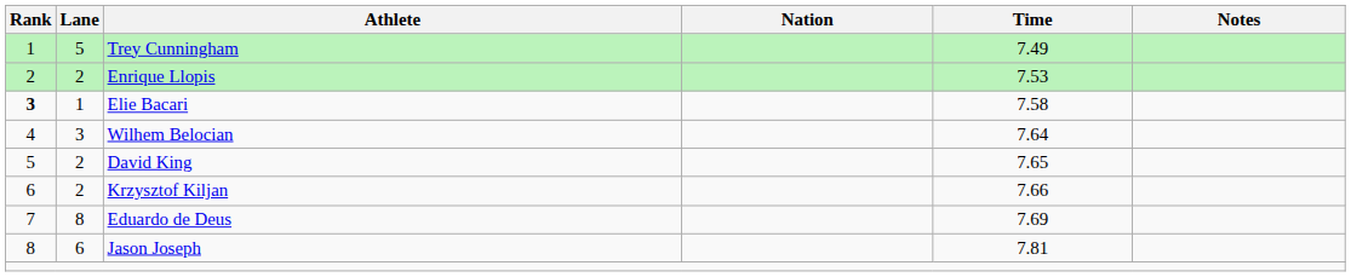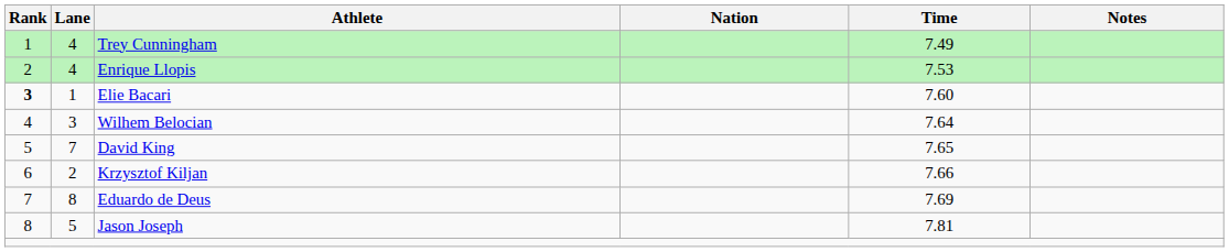 <table class="wikitable sortable" style="text-align:center;width: 60%;">
 <tr>
 <th scope="col" style="width: 10px;">Rank</th>
 <th scope="col" style="width: 10px;">Lane</th>
 <th scope="col">Athlete</th>
 <th scope="col">Nation</th>
 <th scope="col">Time</th>
 <th scope="col">Notes</th>
 </tr>
 <tr bgcolor=bbf3bb>
 <td>1</td>
-<td>5</td>
+<td>4</td>
 <td align=left><a href='#'>Trey Cunningham</a></td>
 <td align=left></td>
 <td>7.49</td>
 <td></td>
 </tr>
 <tr bgcolor=bbf3bb>
 <td>2</td>
-<td>2</td>
+<td>4</td>
 <td align=left><a href='#'>Enrique Llopis</a></td>
 <td align=left></td>
 <td>7.53</td>
 <td></td>
 </tr>
 <tr>
 <td><strong>3</strong></td>
 <td>1</td>
 <td align=left><a href='#'>Elie Bacari</a></td>
 <td align=left></td>
-<td>7.58</td>
+<td>7.60</td>
 <td></td>
 </tr>
 <tr>
 <td>4</td>
 <td>3</td>
 <td align=left><a href='#'>Wilhem Belocian</a></td>
 <td align=left></td>
 <td>7.64</td>
 <td></td>
 </tr>
 <tr>
 <td>5</td>
-<td>2</td>
+<td>7</td>
 <td align=left><a href='#'>David King</a></td>
 <td align=left></td>
 <td>7.65</td>
 <td></td>
 </tr>
 <tr>
 <td>6</td>
 <td>2</td>
 <td align=left><a href='#'>Krzysztof Kiljan</a></td>
 <td align=left></td>
 <td>7.66</td>
 <td></td>
 </tr>
 <tr>
 <td>7</td>
 <td>8</td>
 <td align=left><a href='#'>Eduardo de Deus</a></td>
 <td align=left></td>
 <td>7.69</td>
 <td></td>
 </tr>
 <tr>
 <td>8</td>
-<td>6</td>
+<td>5</td>
 <td align=left><a href='#'>Jason Joseph</a></td>
 <td align=left></td>
 <td>7.81</td>
 <td></td>
 </tr>
 <tr class="sortbottom">
 <td colspan="6"></td>
 </tr>
 </table>
